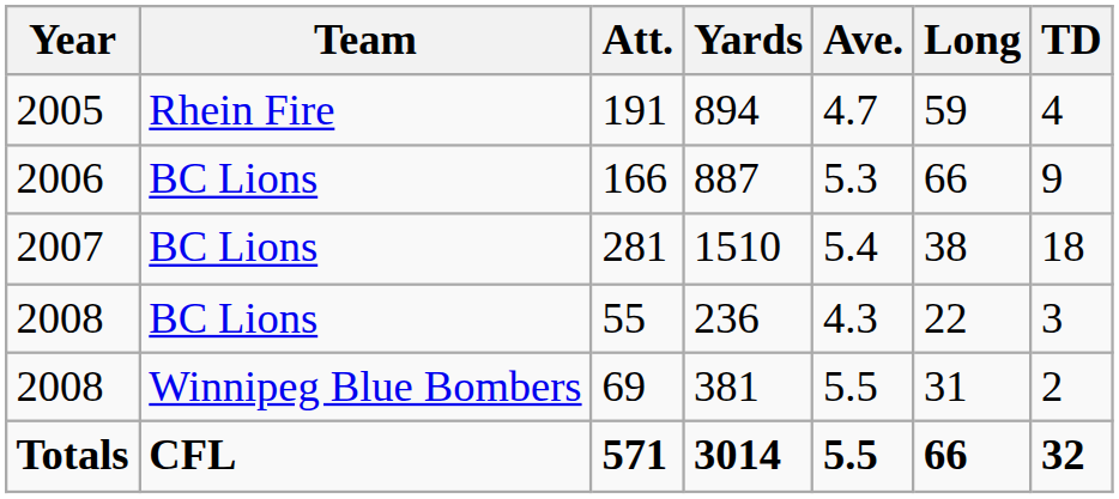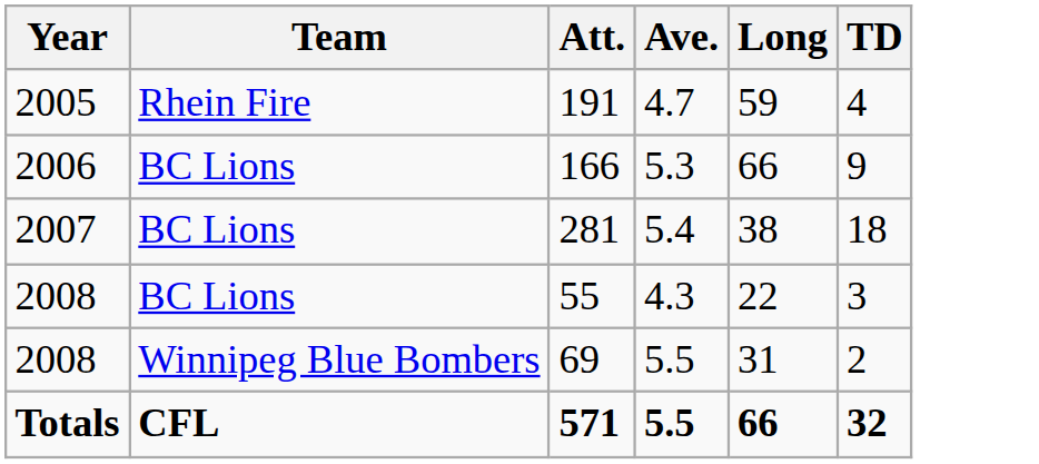 <table class="wikitable">
 <tr>
 <th>Year</th>
 <th>Team</th>
 <th>Att.</th>
-<th>Yards</th>
 <th>Ave.</th>
 <th>Long</th>
 <th>TD</th>
 </tr>
 <tr>
 <td>2005</td>
 <td><a href='#'>Rhein Fire</a></td>
 <td>191</td>
-<td>894</td>
 <td>4.7</td>
 <td>59</td>
 <td>4</td>
 </tr>
 <tr>
 <td>2006</td>
 <td><a href='#'>BC Lions</a></td>
 <td>166</td>
-<td>887</td>
 <td>5.3</td>
 <td>66</td>
 <td>9</td>
 </tr>
 <tr>
 <td>2007</td>
 <td><a href='#'>BC Lions</a></td>
 <td>281</td>
-<td>1510</td>
 <td>5.4</td>
 <td>38</td>
 <td>18</td>
 </tr>
 <tr>
 <td>2008</td>
 <td><a href='#'>BC Lions</a></td>
 <td>55</td>
-<td>236</td>
 <td>4.3</td>
 <td>22</td>
 <td>3</td>
 </tr>
 <tr>
 <td>2008</td>
 <td><a href='#'>Winnipeg Blue Bombers</a></td>
 <td>69</td>
-<td>381</td>
 <td>5.5</td>
 <td>31</td>
 <td>2</td>
 </tr>
 <tr>
 <td><strong>Totals</strong></td>
 <td><strong>CFL</strong></td>
 <td><strong>571</strong></td>
-<td><strong>3014</strong></td>
 <td><strong>5.5</strong></td>
 <td><strong>66</strong></td>
 <td><strong>32</strong></td>
 </tr>
 </table>
